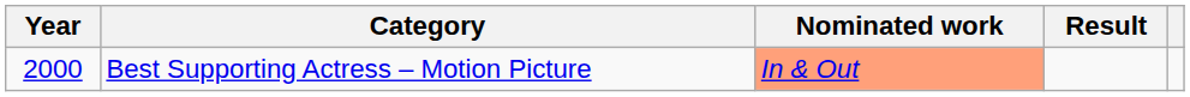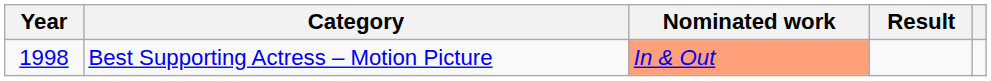 <table class="wikitable" style="width:80%;">
 <tr>
 <th scope="row">Year</th>
 <th scope="row">Category</th>
 <th scope="row">Nominated work</th>
 <th scope="row">Result</th>
 <th scope="row"></th>
 </tr>
 <tr>
-<td style="text-align:center;"><a href='#'>2000</a></td>
+<td style="text-align:center;"><a href='#'>1998</a></td>
 <td><a href='#'>Best Supporting Actress – Motion Picture</a></td>
 <td style="background: lightsalmon;"><em><a href='#'>In & Out</a></em></td>
 <td></td>
 <td style="text-align:center;"></td>
 </tr>
 </table>
